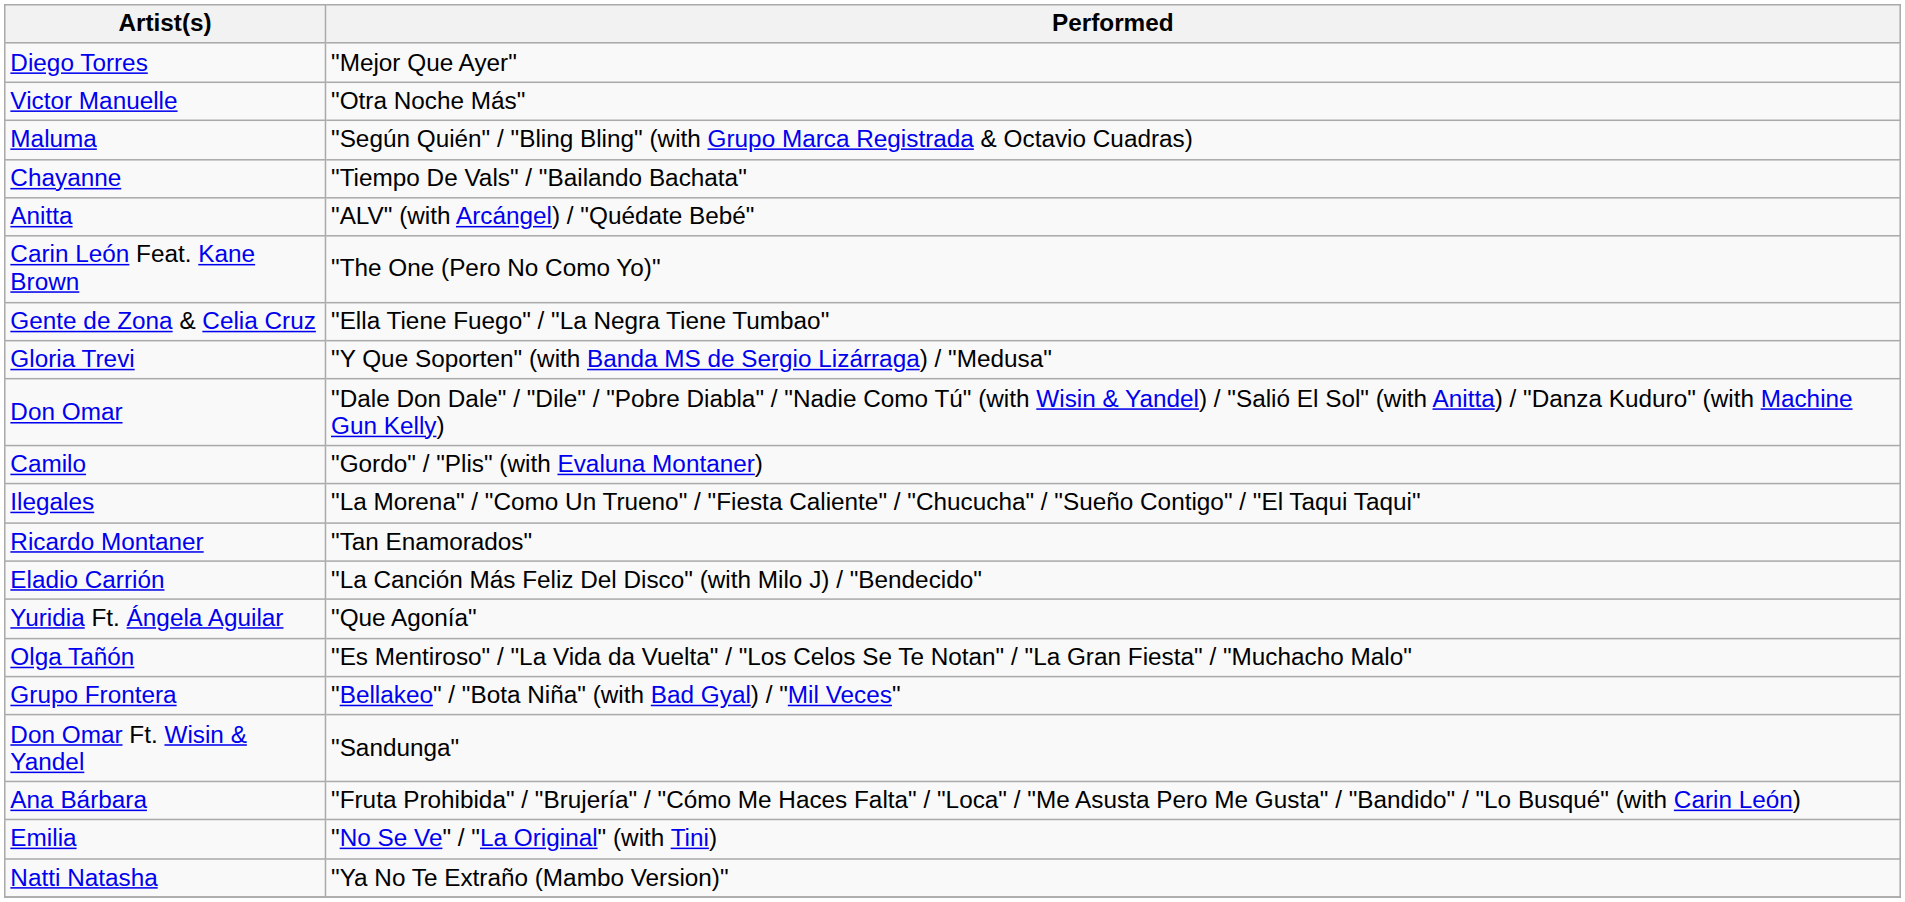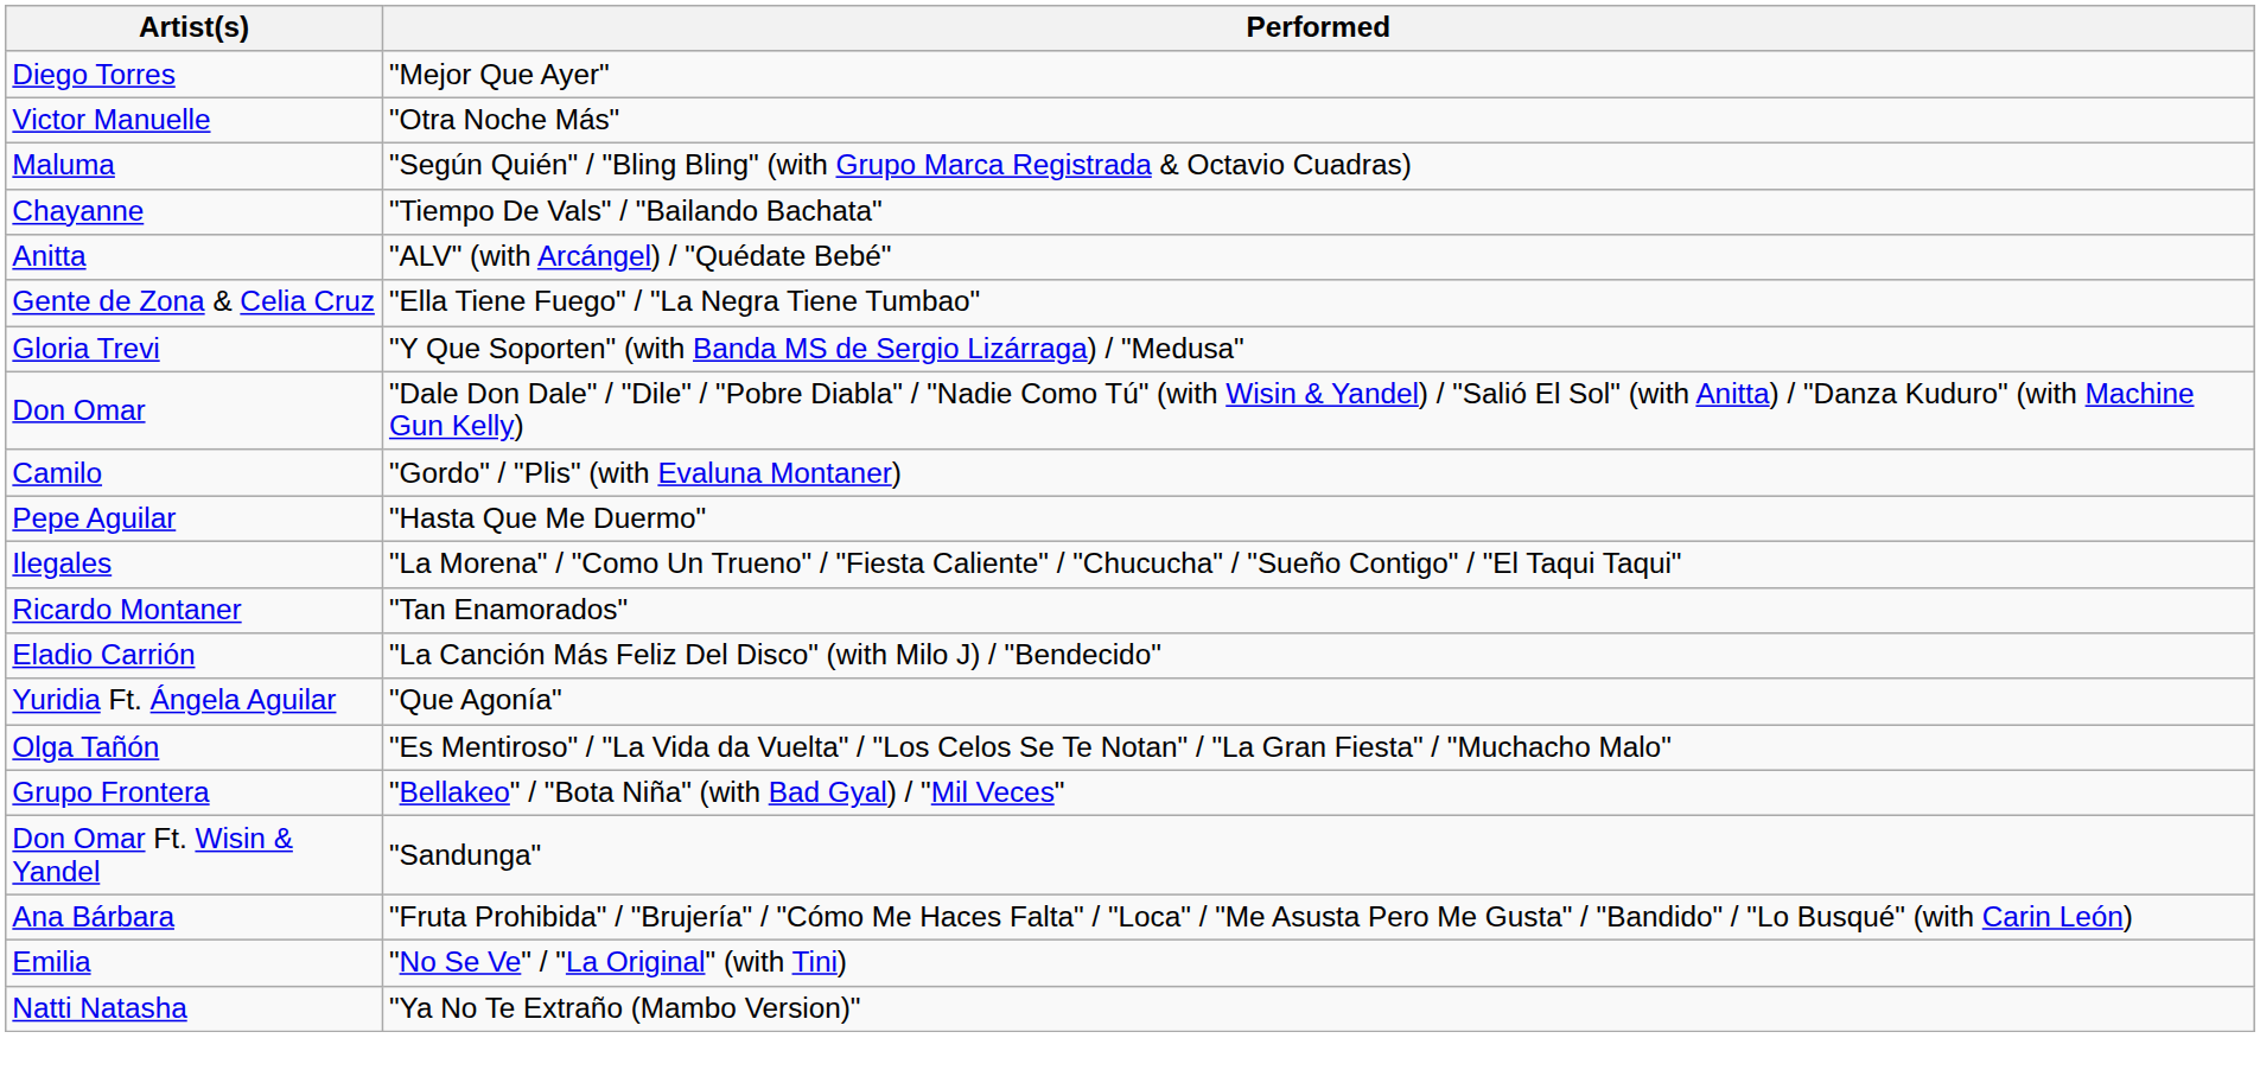 <table class="wikitable">
 <tr>
 <th>Artist(s)</th>
 <th>Performed</th>
 </tr>
 <tr>
 <td><a href='#'>Diego Torres</a></td>
 <td>"Mejor Que Ayer"</td>
 </tr>
 <tr>
 <td><a href='#'>Victor Manuelle</a></td>
 <td>"Otra Noche Más"</td>
 </tr>
 <tr>
 <td><a href='#'>Maluma</a></td>
 <td>"Según Quién" / "Bling Bling" (with <a href='#'>Grupo Marca Registrada</a> & Octavio Cuadras)</td>
 </tr>
 <tr>
 <td><a href='#'>Chayanne</a></td>
 <td>"Tiempo De Vals" / "Bailando Bachata"</td>
 </tr>
 <tr>
 <td><a href='#'>Anitta</a></td>
 <td>"ALV" (with <a href='#'>Arcángel</a>) / "Quédate Bebé"</td>
 </tr>
 <tr>
-<td><a href='#'>Carin León</a> Feat. <a href='#'>Kane Brown</a></td>
-<td>"The One (Pero No Como Yo)"</td>
-</tr>
-<tr>
 <td><a href='#'>Gente de Zona</a> & <a href='#'>Celia Cruz</a></td>
 <td>"Ella Tiene Fuego" / "La Negra Tiene Tumbao"</td>
 </tr>
 <tr>
 <td><a href='#'>Gloria Trevi</a></td>
 <td>"Y Que Soporten" (with <a href='#'>Banda MS de Sergio Lizárraga</a>) / "Medusa"</td>
 </tr>
 <tr>
 <td><a href='#'>Don Omar</a></td>
 <td>"Dale Don Dale" / "Dile" / "Pobre Diabla" / "Nadie Como Tú" (with <a href='#'>Wisin & Yandel</a>) / "Salió El Sol" (with <a href='#'>Anitta</a>) / "Danza Kuduro" (with <a href='#'>Machine Gun Kelly</a>)</td>
 </tr>
 <tr>
 <td><a href='#'>Camilo</a></td>
 <td>"Gordo" / "Plis" (with <a href='#'>Evaluna Montaner</a>)</td>
+</tr>
+<tr>
+<td><a href='#'>Pepe Aguilar</a></td>
+<td>"Hasta Que Me Duermo"</td>
 </tr>
 <tr>
 <td><a href='#'>Ilegales</a></td>
 <td>"La Morena" / "Como Un Trueno" / "Fiesta Caliente" / "Chucucha" / "Sueño Contigo" / "El Taqui Taqui"</td>
 </tr>
 <tr>
 <td><a href='#'>Ricardo Montaner</a></td>
 <td>"Tan Enamorados"</td>
 </tr>
 <tr>
 <td><a href='#'>Eladio Carrión</a></td>
 <td>"La Canción Más Feliz Del Disco" (with Milo J) / "Bendecido"</td>
 </tr>
 <tr>
 <td><a href='#'>Yuridia</a> Ft. <a href='#'>Ángela Aguilar</a></td>
 <td>"Que Agonía"</td>
 </tr>
 <tr>
 <td><a href='#'>Olga Tañón</a></td>
 <td>"Es Mentiroso" / "La Vida da Vuelta" / "Los Celos Se Te Notan" / "La Gran Fiesta" / "Muchacho Malo"</td>
 </tr>
 <tr>
 <td><a href='#'>Grupo Frontera</a></td>
 <td>"<a href='#'>Bellakeo</a>" / "Bota Niña" (with <a href='#'>Bad Gyal</a>) / "<a href='#'>Mil Veces</a>"</td>
 </tr>
 <tr>
 <td><a href='#'>Don Omar</a> Ft. <a href='#'>Wisin & Yandel</a></td>
 <td>"Sandunga"</td>
 </tr>
 <tr>
 <td><a href='#'>Ana Bárbara</a></td>
 <td>"Fruta Prohibida" / "Brujería" / "Cómo Me Haces Falta" / "Loca" / "Me Asusta Pero Me Gusta" / "Bandido" / "Lo Busqué" (with <a href='#'>Carin León</a>)</td>
 </tr>
 <tr>
 <td><a href='#'>Emilia</a></td>
 <td>"<a href='#'>No Se Ve</a>" / "<a href='#'>La Original</a>" (with <a href='#'>Tini</a>)</td>
 </tr>
 <tr>
 <td><a href='#'>Natti Natasha</a></td>
 <td>"Ya No Te Extraño (Mambo Version)"</td>
 </tr>
 <tr>
 </tr>
 </table>
